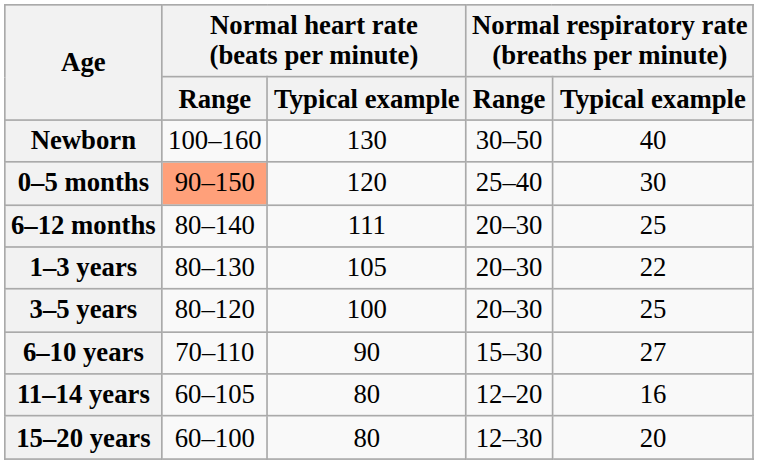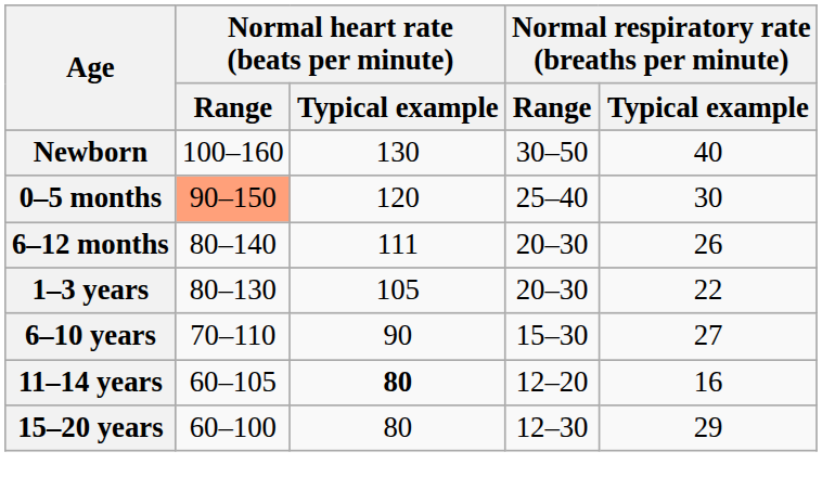 <table class="wikitable" style="text-align:center">
 <tr>
 <th rowspan=2>Age</th>
 <th colspan=2>Normal heart rate<br>(beats per minute)</th>
 <th colspan=2>Normal respiratory rate<br>(breaths per minute)</th>
 </tr>
 <tr>
 <th>Range</th>
 <th>Typical example</th>
 <th>Range</th>
 <th>Typical example</th>
 </tr>
 <tr>
 <th>Newborn</th>
 <td>100–160</td>
 <td>130</td>
 <td>30–50</td>
 <td>40</td>
 </tr>
 <tr>
 <th>0–5 months</th>
 <td style="background: lightsalmon;">90–150</td>
 <td>120</td>
 <td>25–40</td>
 <td>30</td>
 </tr>
 <tr>
 <th>6–12 months</th>
 <td>80–140</td>
 <td>111</td>
 <td>20–30</td>
-<td>25</td>
+<td>26</td>
 </tr>
 <tr>
 <th>1–3 years</th>
 <td>80–130</td>
 <td>105</td>
 <td>20–30</td>
 <td>22</td>
-</tr>
-<tr>
-<th>3–5 years</th>
-<td>80–120</td>
-<td>100</td>
-<td>20–30</td>
-<td>25</td>
 </tr>
 <tr>
 <th>6–10 years</th>
 <td>70–110</td>
 <td>90</td>
 <td>15–30</td>
 <td>27</td>
 </tr>
 <tr>
 <th>11–14 years</th>
 <td>60–105</td>
-<td>80</td>
+<td><strong>80</strong></td>
 <td>12–20</td>
 <td>16</td>
 </tr>
 <tr>
 <th>15–20 years</th>
 <td>60–100</td>
 <td>80</td>
 <td>12–30</td>
-<td>20</td>
+<td>29</td>
 </tr>
 </table>
